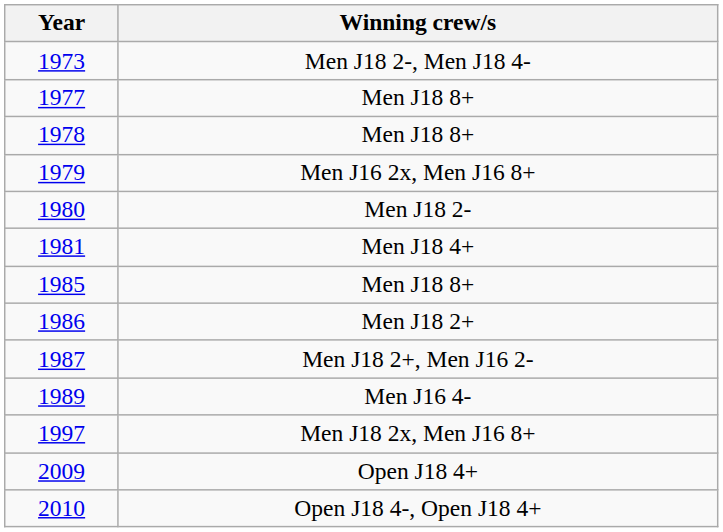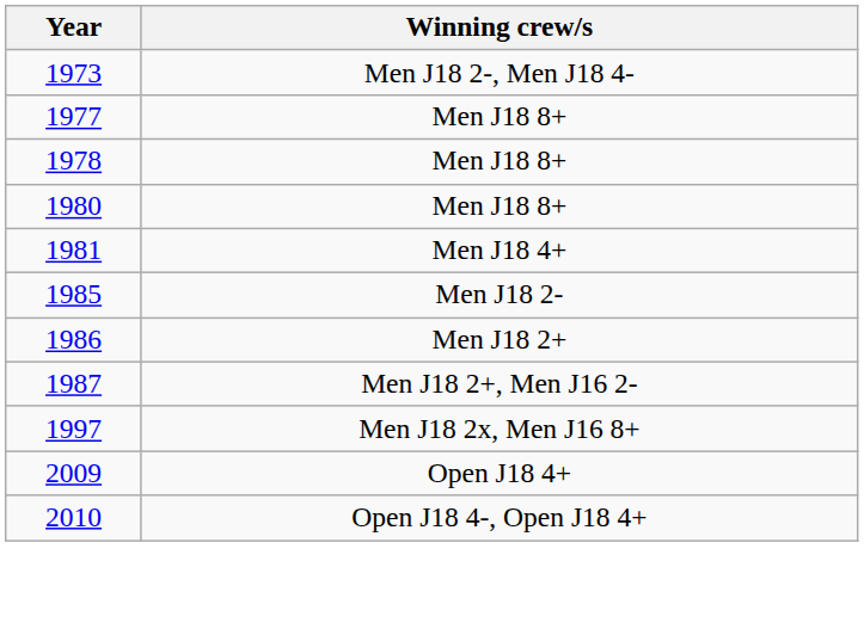 <table class="wikitable" style="text-align:center">
 <tr>
 <th width=70>Year</th>
 <th width=400>Winning crew/s</th>
 </tr>
 <tr>
 <td><a href='#'>1973</a></td>
 <td>Men J18 2-, Men J18 4- </td>
 </tr>
 <tr>
 <td><a href='#'>1977</a></td>
 <td>Men J18 8+ </td>
 </tr>
 <tr>
 <td><a href='#'>1978</a></td>
 <td>Men J18 8+ </td>
 </tr>
 <tr>
-<td><a href='#'>1979</a></td>
-<td>Men J16 2x, Men J16 8+</td>
-</tr>
-<tr>
 <td><a href='#'>1980</a></td>
-<td>Men J18 2-</td>
+<td>Men J18 8+</td>
 </tr>
 <tr>
 <td><a href='#'>1981</a></td>
 <td>Men J18 4+</td>
 </tr>
 <tr>
 <td><a href='#'>1985</a></td>
-<td>Men J18 8+</td>
+<td>Men J18 2-</td>
 </tr>
 <tr>
 <td><a href='#'>1986</a></td>
 <td>Men J18 2+</td>
 </tr>
 <tr>
 <td><a href='#'>1987</a></td>
 <td>Men J18 2+, Men J16 2-</td>
-</tr>
-<tr>
-<td><a href='#'>1989</a></td>
-<td>Men J16 4- </td>
 </tr>
 <tr>
 <td><a href='#'>1997</a></td>
 <td>Men J18 2x, Men J16 8+</td>
 </tr>
 <tr>
 <td><a href='#'>2009</a></td>
 <td>Open J18 4+ </td>
 </tr>
 <tr>
 <td><a href='#'>2010</a></td>
 <td>Open J18 4-, Open J18 4+ </td>
 </tr>
 </table>
